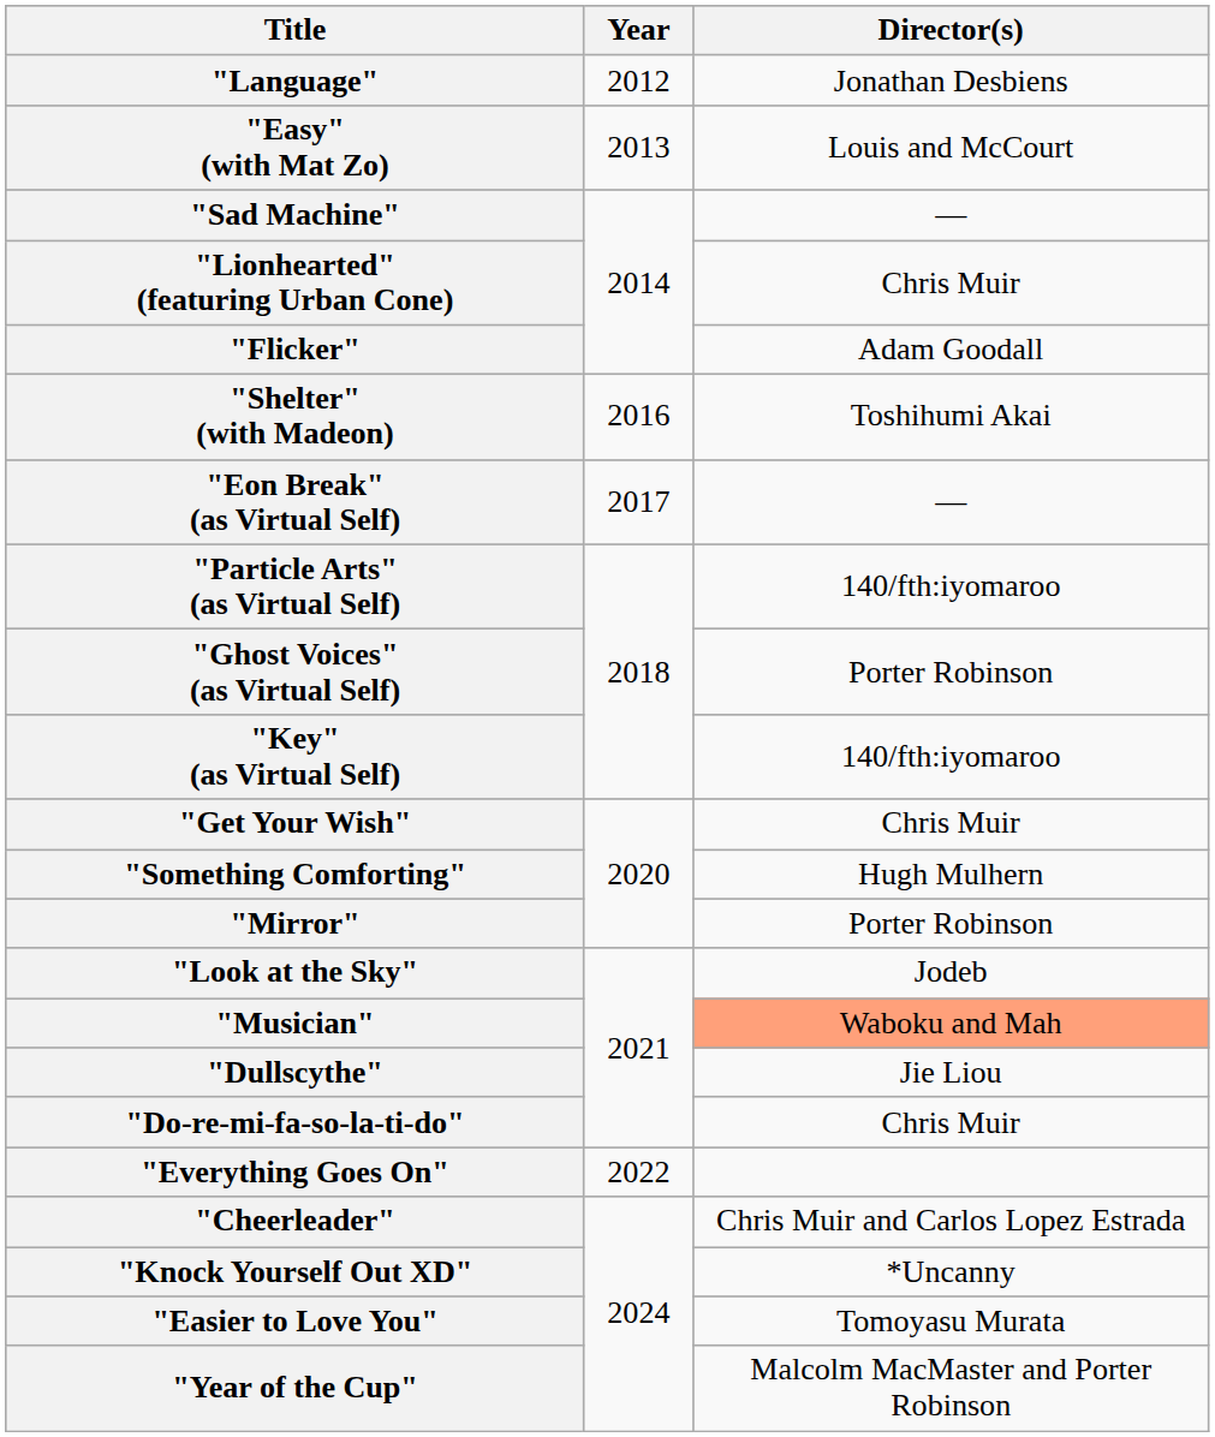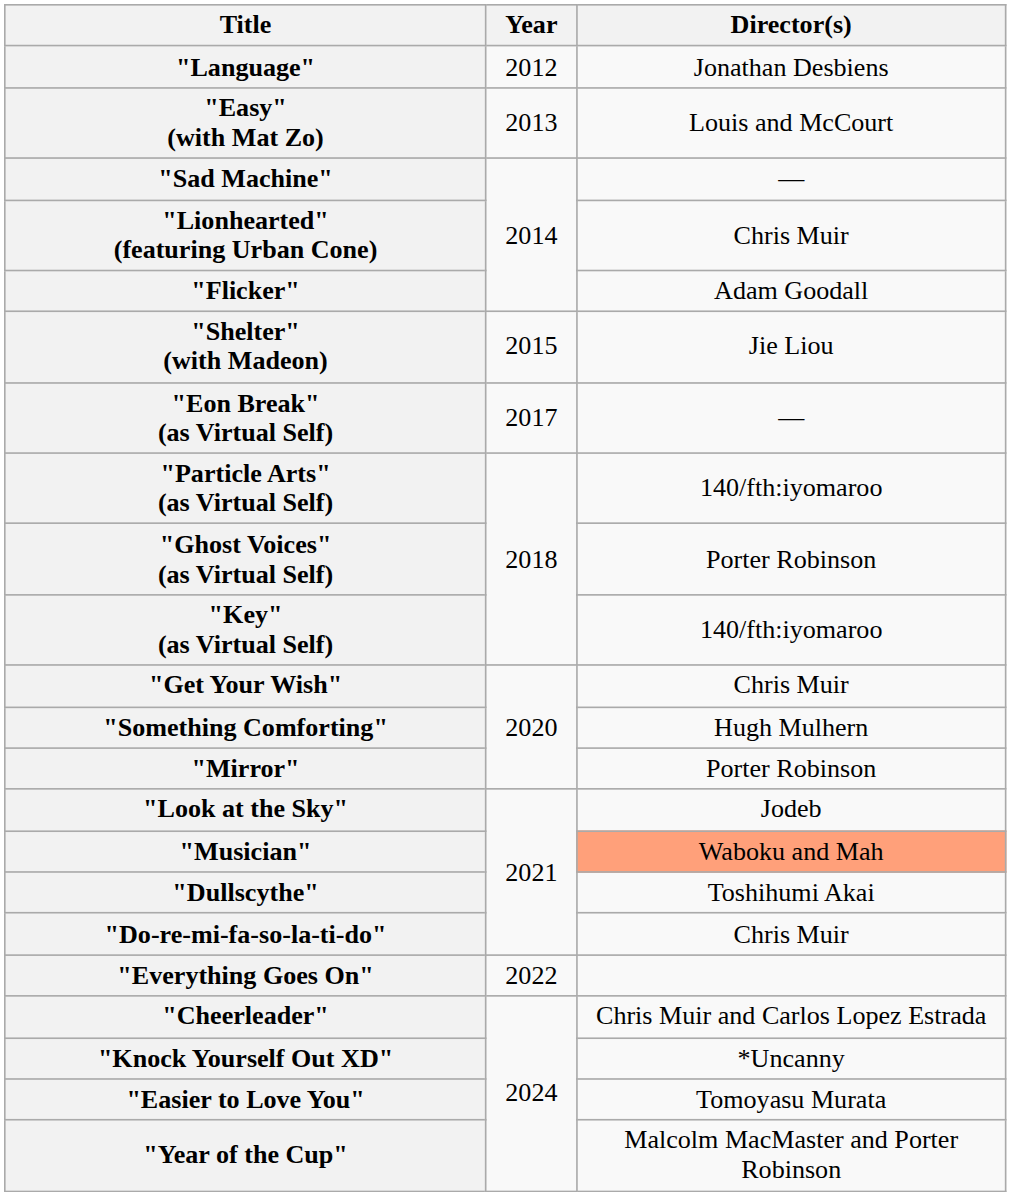 <table class="wikitable plainrowheaders" style="text-align:center;">
 <tr>
 <th scope="col" style="width:18em;">Title</th>
 <th scope="col" style="width:3em;">Year</th>
 <th scope="col" style="width:16em;">Director(s)</th>
 </tr>
 <tr>
 <th scope="row">"Language"</th>
 <td>2012</td>
 <td>Jonathan Desbiens</td>
 </tr>
 <tr>
 <th scope="row">"Easy"<br><span>(with Mat Zo)</span></th>
 <td>2013</td>
 <td>Louis and McCourt</td>
 </tr>
 <tr>
 <th scope="row">"Sad Machine"</th>
 <td rowspan="3">2014</td>
 <td>—</td>
 </tr>
 <tr>
 <th scope="row">"Lionhearted"<br><span>(featuring Urban Cone)</span></th>
 <td>Chris Muir</td>
 </tr>
 <tr>
 <th scope="row">"Flicker"</th>
 <td>Adam Goodall</td>
 </tr>
 <tr>
 <th scope="row">"Shelter"<br><span>(with Madeon)</span></th>
-<td>2016</td>
-<td>Toshihumi Akai</td>
+<td>2015</td>
+<td>Jie Liou</td>
 </tr>
 <tr>
 <th scope="row">"Eon Break"<br><span>(as Virtual Self)</span></th>
 <td>2017</td>
 <td>—</td>
 </tr>
 <tr>
 <th scope="row">"Particle Arts"<br><span>(as Virtual Self)</span></th>
 <td rowspan="3">2018</td>
 <td>140/fth:iyomaroo</td>
 </tr>
 <tr>
 <th scope="row">"Ghost Voices"<br><span>(as Virtual Self)</span></th>
 <td>Porter Robinson</td>
 </tr>
 <tr>
 <th scope="row">"Key"<br><span>(as Virtual Self)</span></th>
 <td>140/fth:iyomaroo</td>
 </tr>
 <tr>
 <th scope="row">"Get Your Wish"</th>
 <td rowspan="3">2020</td>
 <td>Chris Muir</td>
 </tr>
 <tr>
 <th scope="row">"Something Comforting"</th>
 <td>Hugh Mulhern</td>
 </tr>
 <tr>
 <th scope="row">"Mirror"</th>
 <td>Porter Robinson</td>
 </tr>
 <tr>
 <th scope="row">"Look at the Sky"</th>
 <td rowspan="4">2021</td>
 <td>Jodeb</td>
 </tr>
 <tr>
 <th scope="row">"Musician"</th>
 <td style="background: lightsalmon;">Waboku and Mah</td>
 </tr>
 <tr>
 <th scope="row">"Dullscythe"</th>
-<td>Jie Liou</td>
+<td>Toshihumi Akai</td>
 </tr>
 <tr>
 <th scope="row">"Do-re-mi-fa-so-la-ti-do"</th>
 <td>Chris Muir</td>
 </tr>
 <tr>
 <th scope="row">"Everything Goes On"</th>
 <td>2022</td>
 <td></td>
 </tr>
 <tr>
 <th scope="row">"Cheerleader"</th>
 <td rowspan="4">2024</td>
 <td>Chris Muir and Carlos Lopez Estrada</td>
 </tr>
 <tr>
 <th scope="row">"Knock Yourself Out XD"</th>
 <td>*Uncanny</td>
 </tr>
 <tr>
 <th scope="row">"Easier to Love You"</th>
 <td>Tomoyasu Murata</td>
 </tr>
 <tr>
 <th scope="row">"Year of the Cup"</th>
 <td>Malcolm MacMaster and Porter Robinson</td>
 </tr>
 </table>
